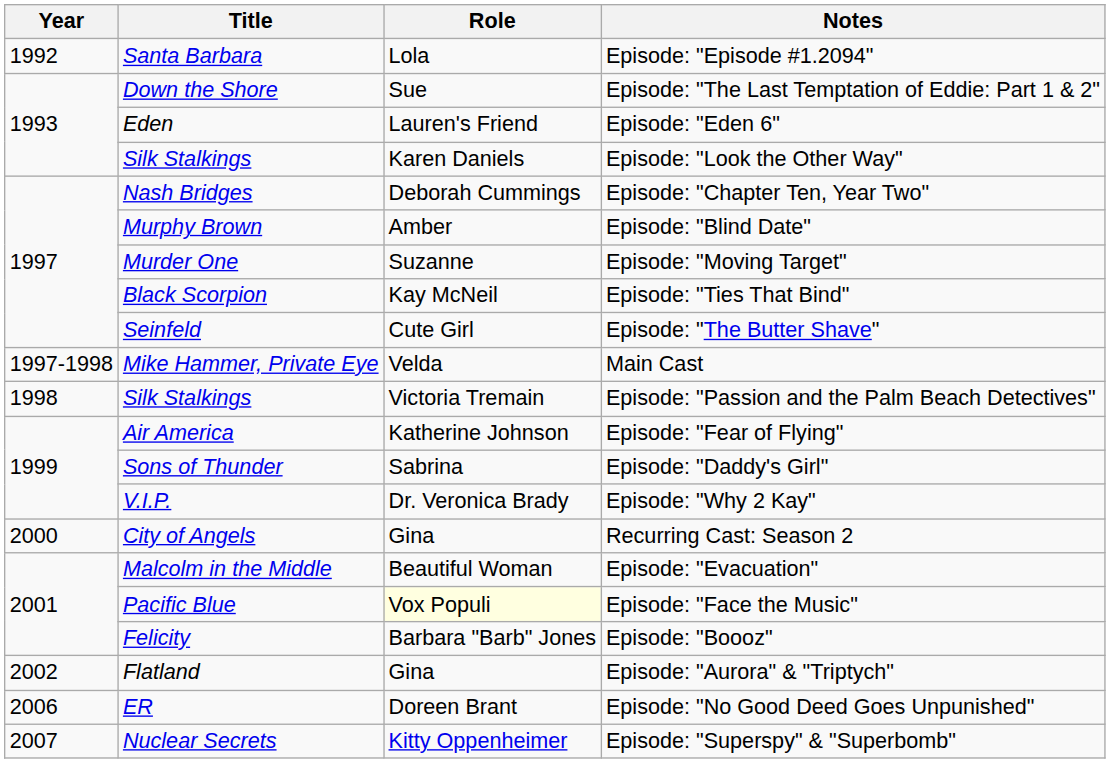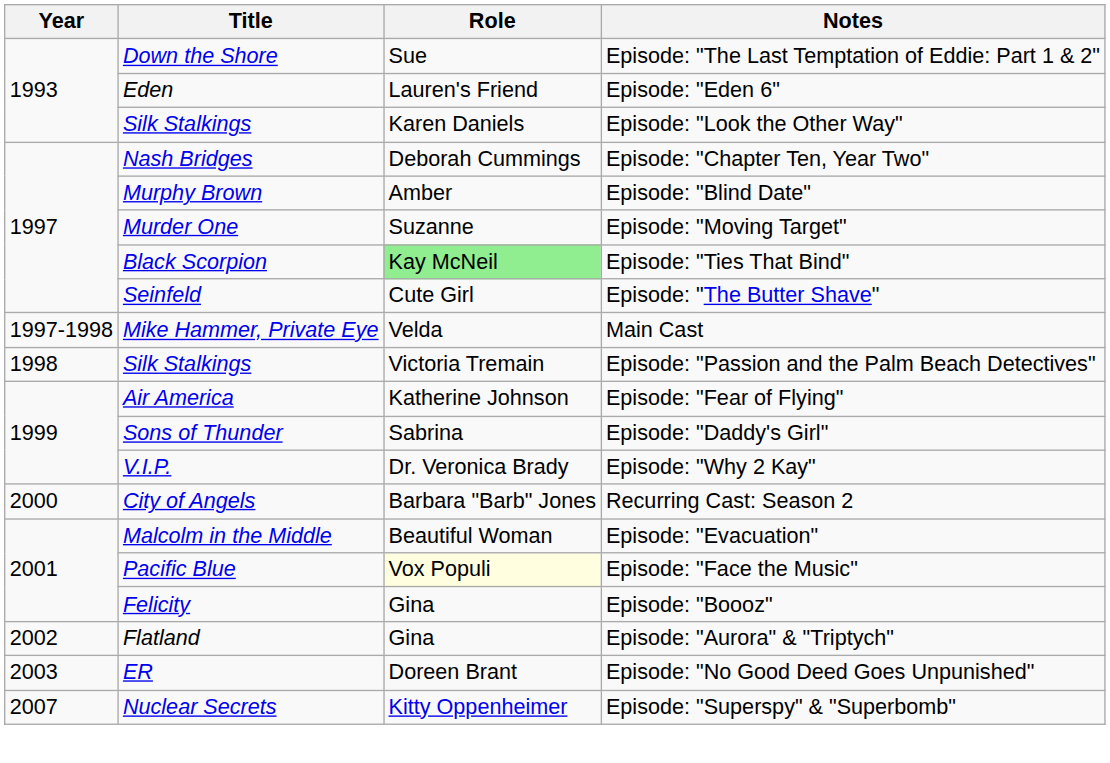 <table class="wikitable sortable">
 <tr>
 <th>Year</th>
 <th>Title</th>
 <th>Role</th>
 <th>Notes</th>
-</tr>
-<tr>
-<td>1992</td>
-<td><em><a href='#'>Santa Barbara</a></em></td>
-<td>Lola</td>
-<td>Episode: "Episode #1.2094"</td>
 </tr>
 <tr>
 <td rowspan="3">1993</td>
 <td><em><a href='#'>Down the Shore</a></em></td>
 <td>Sue</td>
 <td>Episode: "The Last Temptation of Eddie: Part 1 & 2"</td>
 </tr>
 <tr>
 <td><em>Eden</em></td>
 <td>Lauren's Friend</td>
 <td>Episode: "Eden 6"</td>
 </tr>
 <tr>
 <td><em><a href='#'>Silk Stalkings</a></em></td>
 <td>Karen Daniels</td>
 <td>Episode: "Look the Other Way"</td>
 </tr>
 <tr>
 <td rowspan="5">1997</td>
 <td><em><a href='#'>Nash Bridges</a></em></td>
 <td>Deborah Cummings</td>
 <td>Episode: "Chapter Ten, Year Two"</td>
 </tr>
 <tr>
 <td><em><a href='#'>Murphy Brown</a></em></td>
 <td>Amber</td>
 <td>Episode: "Blind Date"</td>
 </tr>
 <tr>
 <td><em><a href='#'>Murder One</a></em></td>
 <td>Suzanne</td>
 <td>Episode: "Moving Target"</td>
 </tr>
 <tr>
 <td><em><a href='#'>Black Scorpion</a></em></td>
-<td>Kay McNeil</td>
+<td style="background: lightgreen;">Kay McNeil</td>
 <td>Episode: "Ties That Bind"</td>
 </tr>
 <tr>
 <td><em><a href='#'>Seinfeld</a></em></td>
 <td>Cute Girl</td>
 <td>Episode: "<a href='#'>The Butter Shave</a>"</td>
 </tr>
 <tr>
 <td>1997-1998</td>
 <td><em><a href='#'>Mike Hammer, Private Eye</a></em></td>
 <td>Velda</td>
 <td>Main Cast</td>
 </tr>
 <tr>
 <td>1998</td>
 <td><em><a href='#'>Silk Stalkings</a></em></td>
 <td>Victoria Tremain</td>
 <td>Episode: "Passion and the Palm Beach Detectives"</td>
 </tr>
 <tr>
 <td rowspan="3">1999</td>
 <td><em><a href='#'>Air America</a></em></td>
 <td>Katherine Johnson</td>
 <td>Episode: "Fear of Flying"</td>
 </tr>
 <tr>
 <td><em><a href='#'>Sons of Thunder</a></em></td>
 <td>Sabrina</td>
 <td>Episode: "Daddy's Girl"</td>
 </tr>
 <tr>
 <td><em><a href='#'>V.I.P.</a></em></td>
 <td>Dr. Veronica Brady</td>
 <td>Episode: "Why 2 Kay"</td>
 </tr>
 <tr>
 <td>2000</td>
 <td><em><a href='#'>City of Angels</a></em></td>
-<td>Gina</td>
+<td>Barbara "Barb" Jones</td>
 <td>Recurring Cast: Season 2</td>
 </tr>
 <tr>
 <td rowspan="3">2001</td>
 <td><em><a href='#'>Malcolm in the Middle</a></em></td>
 <td>Beautiful Woman</td>
 <td>Episode: "Evacuation"</td>
 </tr>
 <tr>
 <td><em><a href='#'>Pacific Blue</a></em></td>
 <td style="background: lightyellow;">Vox Populi</td>
 <td>Episode: "Face the Music"</td>
 </tr>
 <tr>
 <td><em><a href='#'>Felicity</a></em></td>
-<td>Barbara "Barb" Jones</td>
+<td>Gina</td>
 <td>Episode: "Boooz"</td>
 </tr>
 <tr>
 <td>2002</td>
 <td><em>Flatland</em></td>
 <td>Gina</td>
 <td>Episode: "Aurora" & "Triptych"</td>
 </tr>
 <tr>
-<td>2006</td>
+<td>2003</td>
 <td><em><a href='#'>ER</a></em></td>
 <td>Doreen Brant</td>
 <td>Episode: "No Good Deed Goes Unpunished"</td>
 </tr>
 <tr>
 <td>2007</td>
 <td><em><a href='#'>Nuclear Secrets</a></em></td>
 <td><a href='#'>Kitty Oppenheimer</a></td>
 <td>Episode: "Superspy" & "Superbomb"</td>
 </tr>
 </table>
